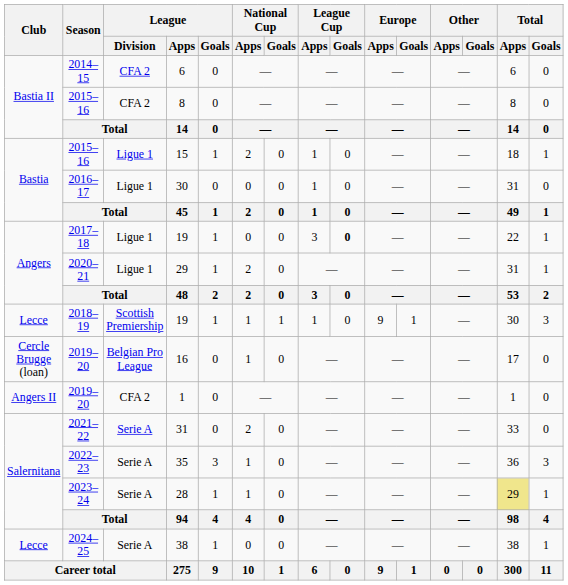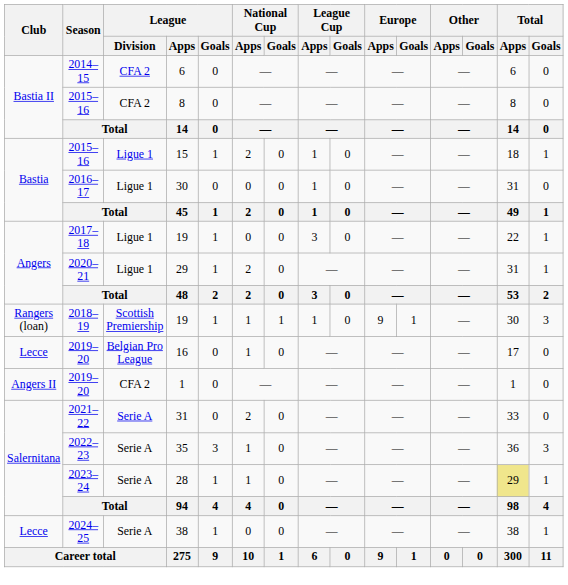 <table class="wikitable" style="text-align:center">
 <tr>
 <th rowspan="2">Club</th>
 <th rowspan="2">Season</th>
 <th colspan="3">League</th>
 <th colspan="2">National Cup</th>
 <th colspan="2">League Cup</th>
 <th colspan="2">Europe</th>
 <th colspan="2">Other</th>
 <th colspan="2">Total</th>
 </tr>
 <tr>
 <th>Division</th>
 <th>Apps</th>
 <th>Goals</th>
 <th>Apps</th>
 <th>Goals</th>
 <th>Apps</th>
 <th>Goals</th>
 <th>Apps</th>
 <th>Goals</th>
 <th>Apps</th>
 <th>Goals</th>
 <th>Apps</th>
 <th>Goals</th>
 </tr>
 <tr>
 <td rowspan="3"><a href='#'>Bastia II</a></td>
 <td><a href='#'>2014–15</a></td>
 <td><a href='#'>CFA 2</a></td>
 <td>6</td>
 <td>0</td>
 <td colspan="2">—</td>
 <td colspan="2">—</td>
 <td colspan="2">—</td>
 <td colspan="2">—</td>
 <td>6</td>
 <td>0</td>
 </tr>
 <tr>
 <td><a href='#'>2015–16</a></td>
 <td>CFA 2</td>
 <td>8</td>
 <td>0</td>
 <td colspan="2">—</td>
 <td colspan="2">—</td>
 <td colspan="2">—</td>
 <td colspan="2">—</td>
 <td>8</td>
 <td>0</td>
 </tr>
 <tr>
 <th colspan="2">Total</th>
 <th>14</th>
 <th>0</th>
 <th colspan="2">—</th>
 <th colspan="2">—</th>
 <th colspan="2">—</th>
 <th colspan="2">—</th>
 <th>14</th>
 <th>0</th>
 </tr>
 <tr>
 <td rowspan="3"><a href='#'>Bastia</a></td>
 <td><a href='#'>2015–16</a></td>
 <td><a href='#'>Ligue 1</a></td>
 <td>15</td>
 <td>1</td>
 <td>2</td>
 <td>0</td>
 <td>1</td>
 <td>0</td>
 <td colspan="2">—</td>
 <td colspan="2">—</td>
 <td>18</td>
 <td>1</td>
 </tr>
 <tr>
 <td><a href='#'>2016–17</a></td>
 <td>Ligue 1</td>
 <td>30</td>
 <td>0</td>
 <td>0</td>
 <td>0</td>
 <td>1</td>
 <td>0</td>
 <td colspan="2">—</td>
 <td colspan="2">—</td>
 <td>31</td>
 <td>0</td>
 </tr>
 <tr>
 <th colspan="2">Total</th>
 <th>45</th>
 <th>1</th>
 <th>2</th>
 <th>0</th>
 <th>1</th>
 <th>0</th>
 <th colspan="2">—</th>
 <th colspan="2">—</th>
 <th>49</th>
 <th>1</th>
 </tr>
 <tr>
 <td rowspan="3"><a href='#'>Angers</a></td>
 <td><a href='#'>2017–18</a></td>
 <td>Ligue 1</td>
 <td>19</td>
 <td>1</td>
 <td>0</td>
 <td>0</td>
 <td>3</td>
-<td><strong>0</strong></td>
+<td>0</td>
 <td colspan="2">—</td>
 <td colspan="2">—</td>
 <td>22</td>
 <td>1</td>
 </tr>
 <tr>
 <td><a href='#'>2020–21</a></td>
 <td>Ligue 1</td>
 <td>29</td>
 <td>1</td>
 <td>2</td>
 <td>0</td>
 <td colspan="2">—</td>
 <td colspan="2">—</td>
 <td colspan="2">—</td>
 <td>31</td>
 <td>1</td>
 </tr>
 <tr>
 <th colspan="2">Total</th>
 <th>48</th>
 <th>2</th>
 <th>2</th>
 <th>0</th>
 <th>3</th>
 <th>0</th>
 <th colspan="2">—</th>
 <th colspan="2">—</th>
 <th>53</th>
 <th>2</th>
 </tr>
 <tr>
-<td><a href='#'>Lecce</a></td>
+<td><a href='#'>Rangers</a> (loan)</td>
 <td><a href='#'>2018–19</a></td>
 <td><a href='#'>Scottish Premiership</a></td>
 <td>19</td>
 <td>1</td>
 <td>1</td>
 <td>1</td>
 <td>1</td>
 <td>0</td>
 <td>9</td>
 <td>1</td>
 <td colspan="2">—</td>
 <td>30</td>
 <td>3</td>
 </tr>
 <tr>
-<td><a href='#'>Cercle Brugge</a> (loan)</td>
+<td><a href='#'>Lecce</a></td>
 <td><a href='#'>2019–20</a></td>
 <td><a href='#'>Belgian Pro League</a></td>
 <td>16</td>
 <td>0</td>
 <td>1</td>
 <td>0</td>
 <td colspan="2">—</td>
 <td colspan="2">—</td>
 <td colspan="2">—</td>
 <td>17</td>
 <td>0</td>
 </tr>
 <tr>
 <td><a href='#'>Angers II</a></td>
 <td><a href='#'>2019–20</a></td>
 <td>CFA 2</td>
 <td>1</td>
 <td>0</td>
 <td colspan="2">—</td>
 <td colspan="2">—</td>
 <td colspan="2">—</td>
 <td colspan="2">—</td>
 <td>1</td>
 <td>0</td>
 </tr>
 <tr>
 <td rowspan="4"><a href='#'>Salernitana</a></td>
 <td><a href='#'>2021–22</a></td>
 <td><a href='#'>Serie A</a></td>
 <td>31</td>
 <td>0</td>
 <td>2</td>
 <td>0</td>
 <td colspan="2">—</td>
 <td colspan="2">—</td>
 <td colspan="2">—</td>
 <td>33</td>
 <td>0</td>
 </tr>
 <tr>
 <td><a href='#'>2022–23</a></td>
 <td>Serie A</td>
 <td>35</td>
 <td>3</td>
 <td>1</td>
 <td>0</td>
 <td colspan="2">—</td>
 <td colspan="2">—</td>
 <td colspan="2">—</td>
 <td>36</td>
 <td>3</td>
 </tr>
 <tr>
 <td><a href='#'>2023–24</a></td>
 <td>Serie A</td>
 <td>28</td>
 <td>1</td>
 <td>1</td>
 <td>0</td>
 <td colspan="2">—</td>
 <td colspan="2">—</td>
 <td colspan="2">—</td>
 <td style="background: khaki;">29</td>
 <td>1</td>
 </tr>
 <tr>
 <th colspan="2">Total</th>
 <th>94</th>
 <th>4</th>
 <th>4</th>
 <th>0</th>
 <th colspan="2">—</th>
 <th colspan="2">—</th>
 <th colspan="2">—</th>
 <th>98</th>
 <th>4</th>
 </tr>
 <tr>
 <td><a href='#'>Lecce</a></td>
 <td><a href='#'>2024–25</a></td>
 <td>Serie A</td>
 <td>38</td>
 <td>1</td>
 <td>0</td>
 <td>0</td>
 <td colspan="2">—</td>
 <td colspan="2">—</td>
 <td colspan="2">—</td>
 <td>38</td>
 <td>1</td>
 </tr>
 <tr>
 <th colspan="3">Career total</th>
 <th>275</th>
 <th>9</th>
 <th>10</th>
 <th>1</th>
 <th>6</th>
 <th>0</th>
 <th>9</th>
 <th>1</th>
 <th>0</th>
 <th>0</th>
 <th>300</th>
 <th>11</th>
 </tr>
 </table>
